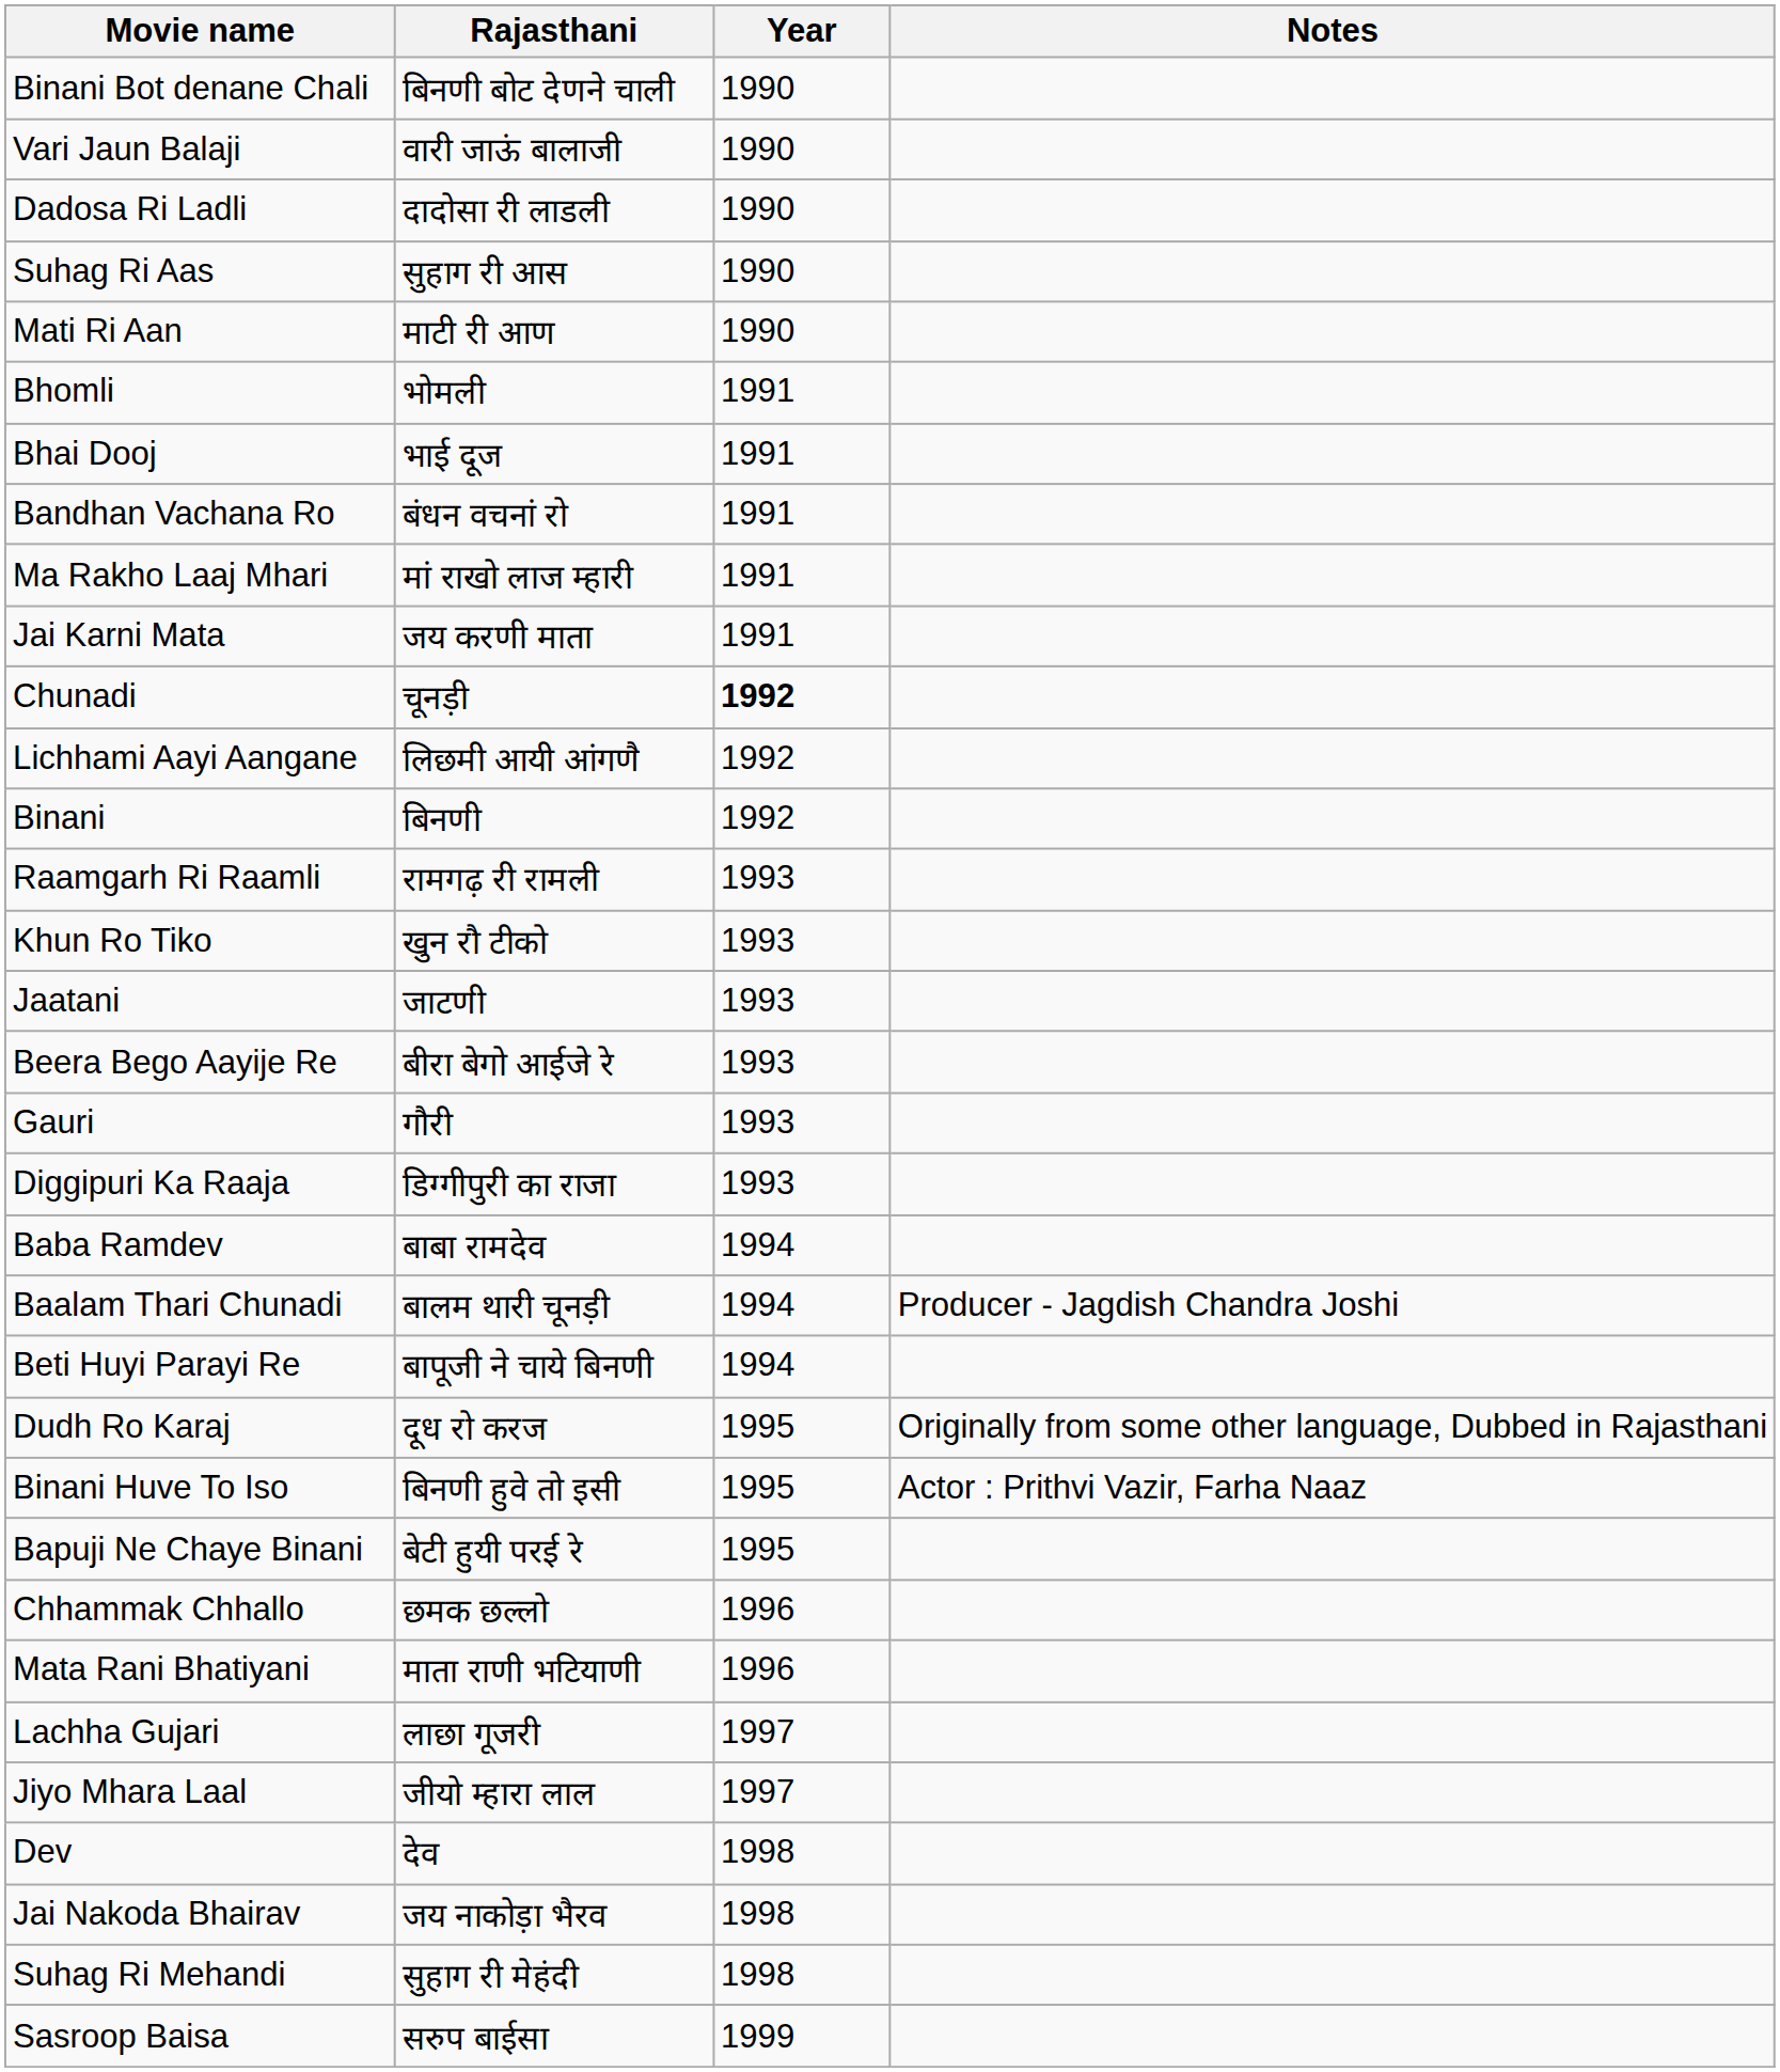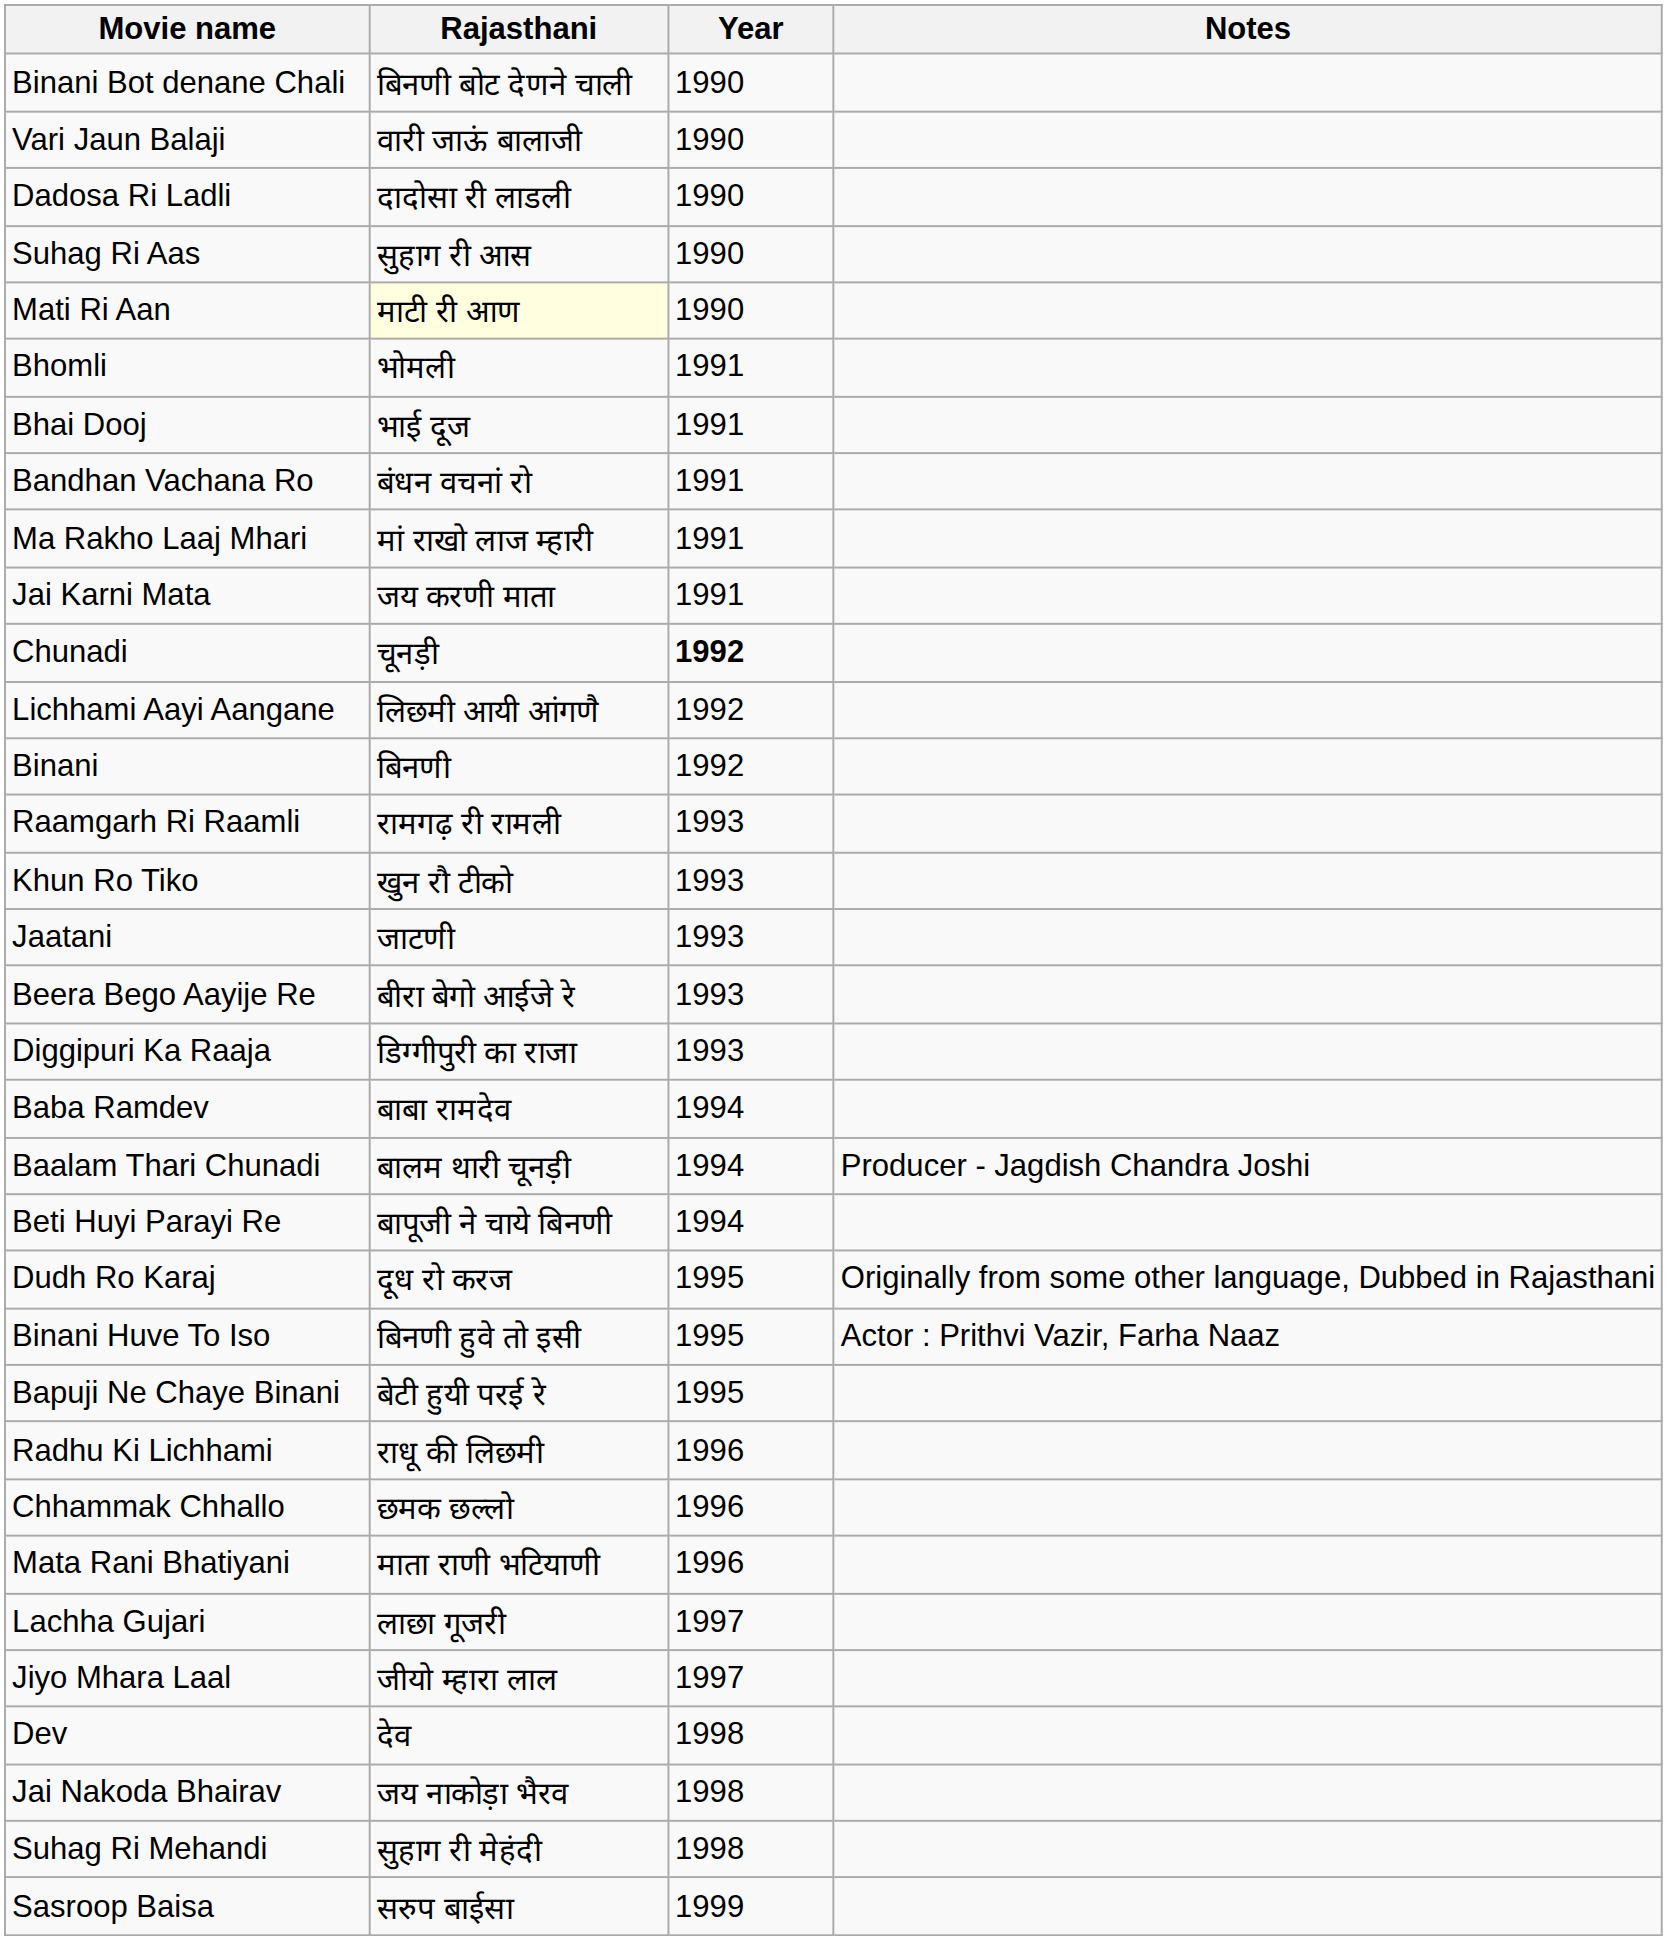 <table class="wikitable sortable">
 <tr>
 <th scope="col" style="width: 22%;">Movie name</th>
 <th scope="col" style="width: 18%;">Rajasthani</th>
 <th scope="col" style="width: 10%;">Year</th>
 <th scope="col" style="width: 50%;">Notes</th>
 </tr>
 <tr>
 <td>Binani Bot denane Chali</td>
 <td>बिनणी बोट देणने चाली</td>
 <td>1990</td>
 <td></td>
 </tr>
 <tr>
 <td>Vari Jaun Balaji</td>
 <td>वारी जाऊं बालाजी</td>
 <td>1990</td>
 <td></td>
 </tr>
 <tr>
 <td>Dadosa Ri Ladli</td>
 <td>दादोसा री लाडली</td>
 <td>1990</td>
 <td></td>
 </tr>
 <tr>
 <td>Suhag Ri Aas</td>
 <td>सुहाग री आस</td>
 <td>1990</td>
 <td></td>
 </tr>
 <tr>
 <td>Mati Ri Aan</td>
-<td>माटी री आण</td>
+<td style="background: lightyellow;">माटी री आण</td>
 <td>1990</td>
 <td></td>
 </tr>
 <tr>
 <td>Bhomli</td>
 <td>भोमली</td>
 <td>1991</td>
 <td></td>
 </tr>
 <tr>
 <td>Bhai Dooj</td>
 <td>भाई दूज</td>
 <td>1991</td>
 <td></td>
 </tr>
 <tr>
 <td>Bandhan Vachana Ro</td>
 <td>बंधन वचनां रो</td>
 <td>1991</td>
 <td></td>
 </tr>
 <tr>
 <td>Ma Rakho Laaj Mhari</td>
 <td>मां राखो लाज म्हारी</td>
 <td>1991</td>
 <td></td>
 </tr>
 <tr>
 <td>Jai Karni Mata</td>
 <td>जय करणी माता</td>
 <td>1991</td>
 <td></td>
 </tr>
 <tr>
 <td>Chunadi</td>
 <td>चूनड़ी</td>
 <td><strong>1992</strong></td>
 <td></td>
 </tr>
 <tr>
 <td>Lichhami Aayi Aangane</td>
 <td>लिछमी आयी आंगणै</td>
 <td>1992</td>
 <td></td>
 </tr>
 <tr>
 <td>Binani</td>
 <td>बिनणी</td>
 <td>1992</td>
 <td></td>
 </tr>
 <tr>
 <td>Raamgarh Ri Raamli</td>
 <td>रामगढ़ री रामली</td>
 <td>1993</td>
 <td></td>
 </tr>
 <tr>
 <td>Khun Ro Tiko</td>
 <td>खुन रौ टीको</td>
 <td>1993</td>
 <td></td>
 </tr>
 <tr>
 <td>Jaatani</td>
 <td>जाटणी</td>
 <td>1993</td>
 <td></td>
 </tr>
 <tr>
 <td>Beera Bego Aayije Re</td>
 <td>बीरा बेगो आईजे रे</td>
 <td>1993</td>
 <td></td>
 </tr>
 <tr>
-<td>Gauri</td>
-<td>गौरी</td>
-<td>1993</td>
-<td></td>
-</tr>
-<tr>
 <td>Diggipuri Ka Raaja</td>
 <td>डिग्गीपुरी का राजा</td>
 <td>1993</td>
 <td></td>
 </tr>
 <tr>
 <td>Baba Ramdev</td>
 <td>बाबा रामदेव</td>
 <td>1994</td>
 <td></td>
 </tr>
 <tr>
 <td>Baalam Thari Chunadi</td>
 <td>बालम थारी चूनड़ी</td>
 <td>1994</td>
 <td>Producer - Jagdish Chandra Joshi</td>
 </tr>
 <tr>
 <td>Beti Huyi Parayi Re</td>
 <td>बापूजी ने चाये बिनणी</td>
 <td>1994</td>
 <td></td>
 </tr>
 <tr>
 <td>Dudh Ro Karaj</td>
 <td>दूध रो करज</td>
 <td>1995</td>
 <td>Originally from some other language, Dubbed in Rajasthani</td>
 </tr>
 <tr>
 <td>Binani Huve To Iso</td>
 <td>बिनणी हुवे तो इसी</td>
 <td>1995</td>
 <td>Actor : Prithvi Vazir, Farha Naaz</td>
 </tr>
 <tr>
 <td>Bapuji Ne Chaye Binani</td>
 <td>बेटी हुयी परई रे</td>
 <td>1995</td>
+<td></td>
+</tr>
+<tr>
+<td>Radhu Ki Lichhami</td>
+<td>राधू की लिछमी</td>
+<td>1996</td>
 <td></td>
 </tr>
 <tr>
 <td>Chhammak Chhallo</td>
 <td>छमक छल्लो</td>
 <td>1996</td>
 <td></td>
 </tr>
 <tr>
 <td>Mata Rani Bhatiyani</td>
 <td>माता राणी भटियाणी</td>
 <td>1996</td>
 <td></td>
 </tr>
 <tr>
 <td>Lachha Gujari</td>
 <td>लाछा गूजरी</td>
 <td>1997</td>
 <td></td>
 </tr>
 <tr>
 <td>Jiyo Mhara Laal</td>
 <td>जीयो म्हारा लाल</td>
 <td>1997</td>
 <td></td>
 </tr>
 <tr>
 <td>Dev</td>
 <td>देव</td>
 <td>1998</td>
 <td></td>
 </tr>
 <tr>
 <td>Jai Nakoda Bhairav</td>
 <td>जय नाकोड़ा भैरव</td>
 <td>1998</td>
 <td></td>
 </tr>
 <tr>
 <td>Suhag Ri Mehandi</td>
 <td>सुहाग री मेहंदी</td>
 <td>1998</td>
 <td></td>
 </tr>
 <tr>
 <td>Sasroop Baisa</td>
 <td>सरुप बाईसा</td>
 <td>1999</td>
 <td></td>
 </tr>
 </table>
